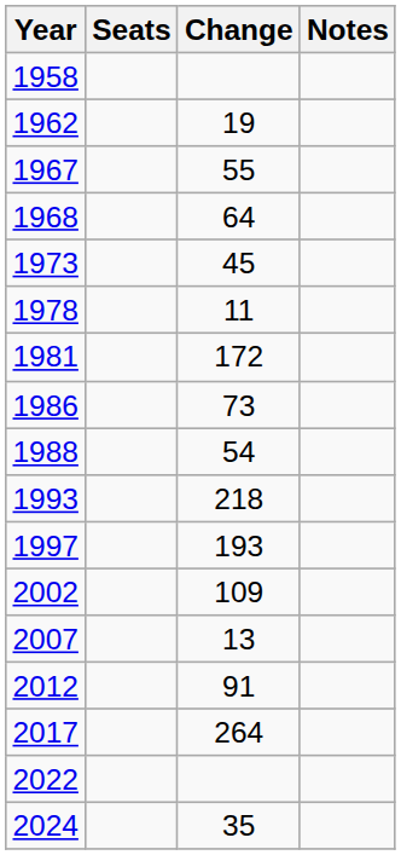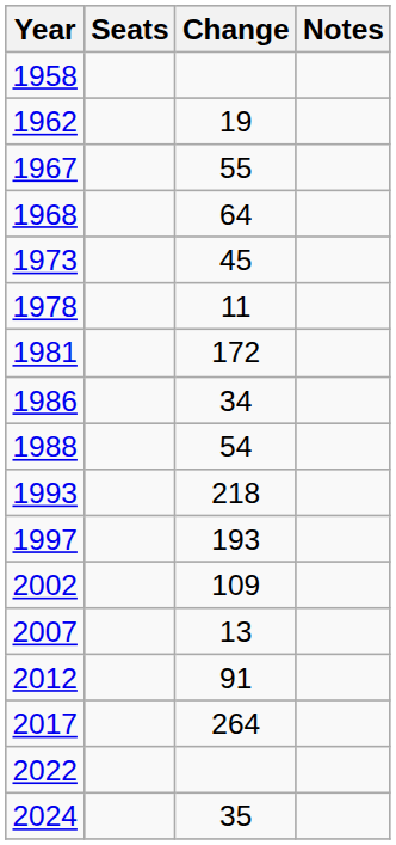 <table class="wikitable" style="font-size:95%;text-align:center;">
 <tr>
 <th>Year</th>
 <th>Seats</th>
 <th>Change</th>
 <th>Notes</th>
 </tr>
 <tr>
 <td><a href='#'>1958</a></td>
 <td></td>
 <td></td>
 <td></td>
 </tr>
 <tr>
 <td><a href='#'>1962</a></td>
 <td></td>
 <td>19</td>
 <td></td>
 </tr>
 <tr>
 <td><a href='#'>1967</a></td>
 <td></td>
 <td>55</td>
 <td></td>
 </tr>
 <tr>
 <td><a href='#'>1968</a></td>
 <td></td>
 <td>64</td>
 <td></td>
 </tr>
 <tr>
 <td><a href='#'>1973</a></td>
 <td></td>
 <td>45</td>
 <td></td>
 </tr>
 <tr>
 <td><a href='#'>1978</a></td>
 <td></td>
 <td>11</td>
 <td></td>
 </tr>
 <tr>
 <td><a href='#'>1981</a></td>
 <td></td>
 <td>172</td>
 <td></td>
 </tr>
 <tr>
 <td><a href='#'>1986</a></td>
 <td></td>
-<td>73</td>
+<td>34</td>
 <td></td>
 </tr>
 <tr>
 <td><a href='#'>1988</a></td>
 <td></td>
 <td>54</td>
 <td></td>
 </tr>
 <tr>
 <td><a href='#'>1993</a></td>
 <td></td>
 <td>218</td>
 <td></td>
 </tr>
 <tr>
 <td><a href='#'>1997</a></td>
 <td></td>
 <td>193</td>
 <td></td>
 </tr>
 <tr>
 <td><a href='#'>2002</a></td>
 <td></td>
 <td>109</td>
 <td></td>
 </tr>
 <tr>
 <td><a href='#'>2007</a></td>
 <td></td>
 <td>13</td>
 <td></td>
 </tr>
 <tr>
 <td><a href='#'>2012</a></td>
 <td></td>
 <td>91</td>
 <td></td>
 </tr>
 <tr>
 <td><a href='#'>2017</a></td>
 <td></td>
 <td>264</td>
 <td></td>
 </tr>
 <tr>
 <td><a href='#'>2022</a></td>
 <td></td>
 <td></td>
 <td></td>
 </tr>
 <tr>
 <td><a href='#'>2024</a></td>
 <td></td>
 <td>35</td>
 <td></td>
 </tr>
 </table>
